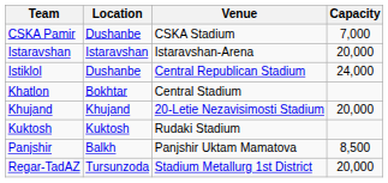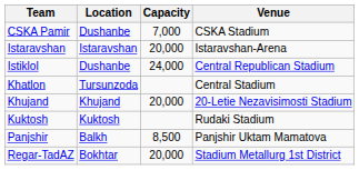 <table class="wikitable sortable" border="1">
 <tr>
 <th>Team</th>
 <th>Location</th>
+<th>Capacity</th>
 <th>Venue</th>
-<th>Capacity</th>
 </tr>
 <tr>
 <td><a href='#'>CSKA Pamir</a></td>
 <td><a href='#'>Dushanbe</a></td>
+<td style="text-align:center;">7,000</td>
 <td>CSKA Stadium</td>
-<td style="text-align:center;">7,000</td>
 </tr>
 <tr>
 <td><a href='#'>Istaravshan</a></td>
 <td><a href='#'>Istaravshan</a></td>
+<td style="text-align:center;">20,000</td>
 <td>Istaravshan-Arena</td>
-<td style="text-align:center;">20,000</td>
 </tr>
 <tr>
 <td><a href='#'>Istiklol</a></td>
 <td><a href='#'>Dushanbe</a></td>
+<td style="text-align:center;">24,000</td>
 <td><a href='#'>Central Republican Stadium</a></td>
-<td style="text-align:center;">24,000</td>
 </tr>
 <tr>
 <td><a href='#'>Khatlon</a></td>
-<td><a href='#'>Bokhtar</a></td>
+<td><a href='#'>Tursunzoda</a></td>
+<td style="text-align:center;"></td>
 <td>Central Stadium</td>
-<td style="text-align:center;"></td>
 </tr>
 <tr>
 <td><a href='#'>Khujand</a></td>
 <td><a href='#'>Khujand</a></td>
+<td style="text-align:center;">20,000</td>
 <td><a href='#'>20-Letie Nezavisimosti Stadium</a></td>
-<td style="text-align:center;">20,000</td>
 </tr>
 <tr>
 <td><a href='#'>Kuktosh</a></td>
 <td><a href='#'>Kuktosh</a></td>
+<td style="text-align:center;"></td>
 <td>Rudaki Stadium</td>
-<td style="text-align:center;"></td>
 </tr>
 <tr>
 <td><a href='#'>Panjshir</a></td>
 <td><a href='#'>Balkh</a></td>
+<td style="text-align:center;">8,500</td>
 <td>Panjshir Uktam Mamatova</td>
-<td style="text-align:center;">8,500</td>
 </tr>
 <tr>
 <td><a href='#'>Regar-TadAZ</a></td>
-<td><a href='#'>Tursunzoda</a></td>
+<td><a href='#'>Bokhtar</a></td>
+<td style="text-align:center;">20,000</td>
 <td><a href='#'>Stadium Metallurg 1st District</a></td>
-<td style="text-align:center;">20,000</td>
 </tr>
 </table>
